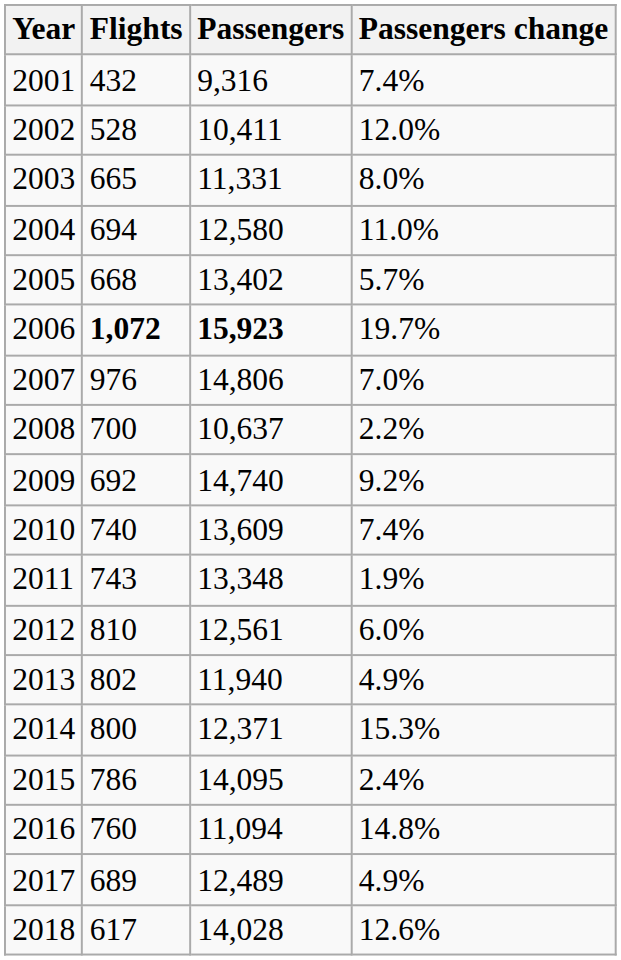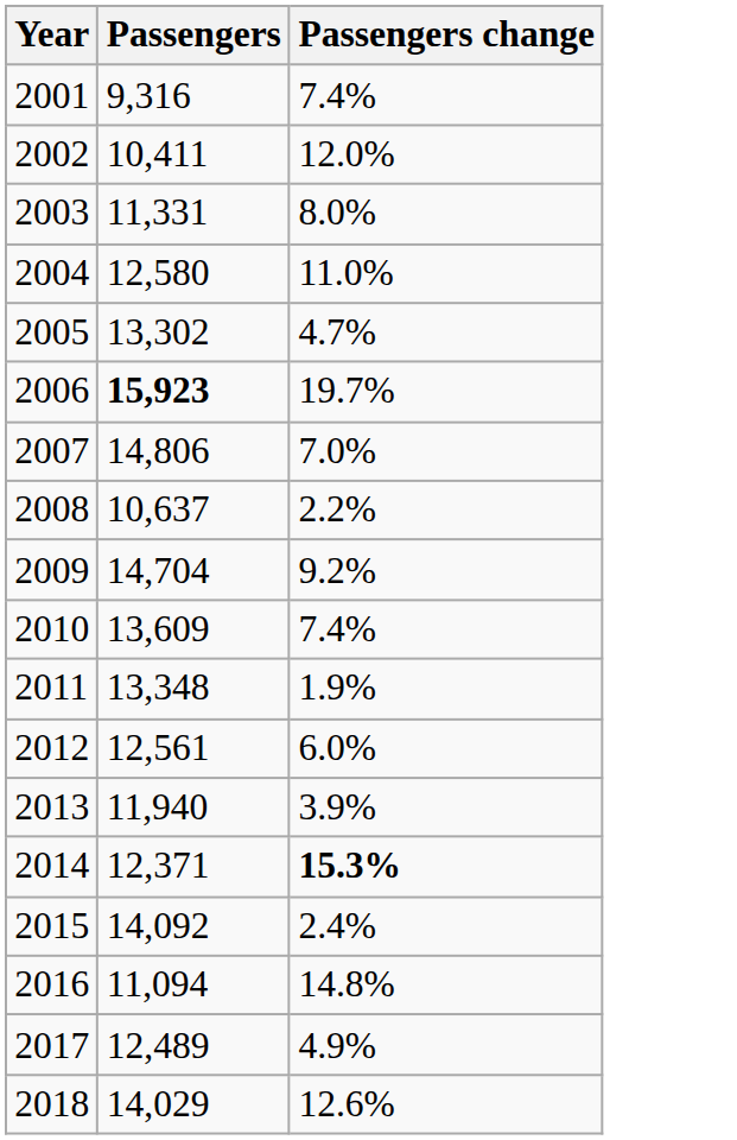 <table class="wikitable">
 <tr>
 <th>Year</th>
-<th>Flights</th>
 <th>Passengers</th>
 <th>Passengers change</th>
 </tr>
 <tr>
 <td>2001</td>
-<td>432</td>
 <td>9,316</td>
 <td> 7.4%</td>
 </tr>
 <tr>
 <td>2002</td>
-<td>528</td>
 <td>10,411</td>
 <td> 12.0%</td>
 </tr>
 <tr>
 <td>2003</td>
-<td>665</td>
 <td>11,331</td>
 <td> 8.0%</td>
 </tr>
 <tr>
 <td>2004</td>
-<td>694</td>
 <td>12,580</td>
 <td> 11.0%</td>
 </tr>
 <tr>
 <td>2005</td>
-<td>668</td>
-<td>13,402</td>
-<td> 5.7%</td>
+<td>13,302</td>
+<td> 4.7%</td>
 </tr>
 <tr>
 <td>2006</td>
-<td><strong>1,072</strong></td>
 <td><strong>15,923</strong></td>
 <td> 19.7%</td>
 </tr>
 <tr>
 <td>2007</td>
-<td>976</td>
 <td>14,806</td>
 <td> 7.0%</td>
 </tr>
 <tr>
 <td>2008</td>
-<td>700</td>
 <td>10,637</td>
 <td> 2.2%</td>
 </tr>
 <tr>
 <td>2009</td>
-<td>692</td>
-<td>14,740</td>
+<td>14,704</td>
 <td> 9.2%</td>
 </tr>
 <tr>
 <td>2010</td>
-<td>740</td>
 <td>13,609</td>
 <td> 7.4%</td>
 </tr>
 <tr>
 <td>2011</td>
-<td>743</td>
 <td>13,348</td>
 <td> 1.9%</td>
 </tr>
 <tr>
 <td>2012</td>
-<td>810</td>
 <td>12,561</td>
 <td> 6.0%</td>
 </tr>
 <tr>
 <td>2013</td>
-<td>802</td>
 <td>11,940</td>
-<td> 4.9%</td>
+<td> 3.9%</td>
 </tr>
 <tr>
 <td>2014</td>
-<td>800</td>
 <td>12,371</td>
-<td> 15.3%</td>
+<td><strong> 15.3%</strong></td>
 </tr>
 <tr>
 <td>2015</td>
-<td>786</td>
-<td>14,095</td>
+<td>14,092</td>
 <td> 2.4%</td>
 </tr>
 <tr>
 <td>2016</td>
-<td>760</td>
 <td>11,094</td>
 <td> 14.8%</td>
 </tr>
 <tr>
 <td>2017</td>
-<td>689</td>
 <td>12,489</td>
 <td> 4.9%</td>
 </tr>
 <tr>
 <td>2018</td>
-<td>617</td>
-<td>14,028</td>
+<td>14,029</td>
 <td> 12.6%</td>
 </tr>
 </table>
